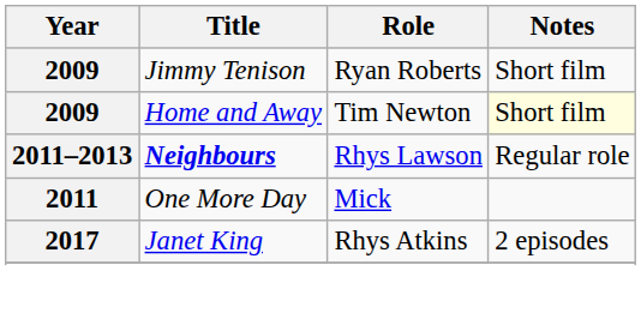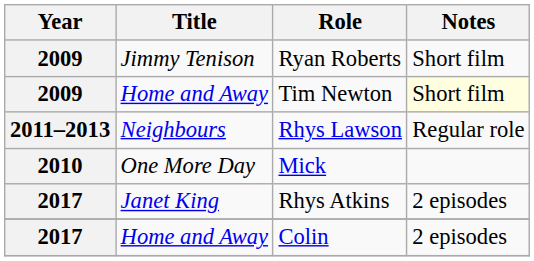 <table class="wikitable sortable plainrowheaders">
 <tr>
 <th scope="col">Year</th>
 <th scope="col">Title</th>
 <th scope="col">Role</th>
 <th scope="col" class="unsortable">Notes</th>
 </tr>
 <tr>
 <th scope="row">2009</th>
 <td><em>Jimmy Tenison</em></td>
 <td>Ryan Roberts</td>
 <td>Short film</td>
 </tr>
 <tr>
 <th scope="row">2009</th>
 <td><em><a href='#'>Home and Away</a></em></td>
 <td>Tim Newton</td>
 <td style="background: lightyellow;">Short film</td>
 </tr>
 <tr>
 <th scope="row">2011–2013</th>
-<td><strong><em><a href='#'>Neighbours</a></em></strong></td>
+<td><em><a href='#'>Neighbours</a></em></td>
 <td><a href='#'>Rhys Lawson</a></td>
 <td>Regular role</td>
 </tr>
 <tr>
-<th scope="row">2011</th>
+<th scope="row">2010</th>
 <td><em>One More Day</em></td>
 <td><a href='#'>Mick</a></td>
 <td></td>
 </tr>
 <tr>
 <th scope="row">2017</th>
 <td><em><a href='#'>Janet King</a></em></td>
 <td>Rhys Atkins</td>
 <td>2 episodes</td>
 </tr>
 <tr>
 </tr>
 <tr>
+<th scope="row">2017</th>
+<td><em><a href='#'>Home and Away</a></em></td>
+<td><a href='#'>Colin</a></td>
+<td>2 episodes</td>
+</tr>
+<tr>
 </tr>
 </table>
